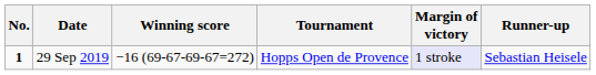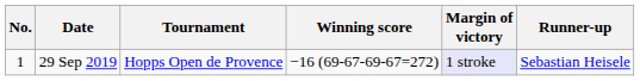 <table class="wikitable" style="font-size:95%;">
 <tr>
 <th>No.</th>
 <th>Date</th>
+<th>Tournament</th>
 <th>Winning score</th>
-<th>Tournament</th>
 <th>Margin of<br>victory</th>
 <th>Runner-up</th>
 </tr>
 <tr>
-<td align=center><strong>1</strong></td>
+<td align=center>1</td>
 <td align=right>29 Sep <a href='#'>2019</a></td>
+<td><a href='#'>Hopps Open de Provence</a></td>
 <td>−16 (69-67-69-67=272)</td>
-<td><a href='#'>Hopps Open de Provence</a></td>
 <td style="background: lavender;">1 stroke</td>
 <td> <a href='#'>Sebastian Heisele</a></td>
 </tr>
 </table>
